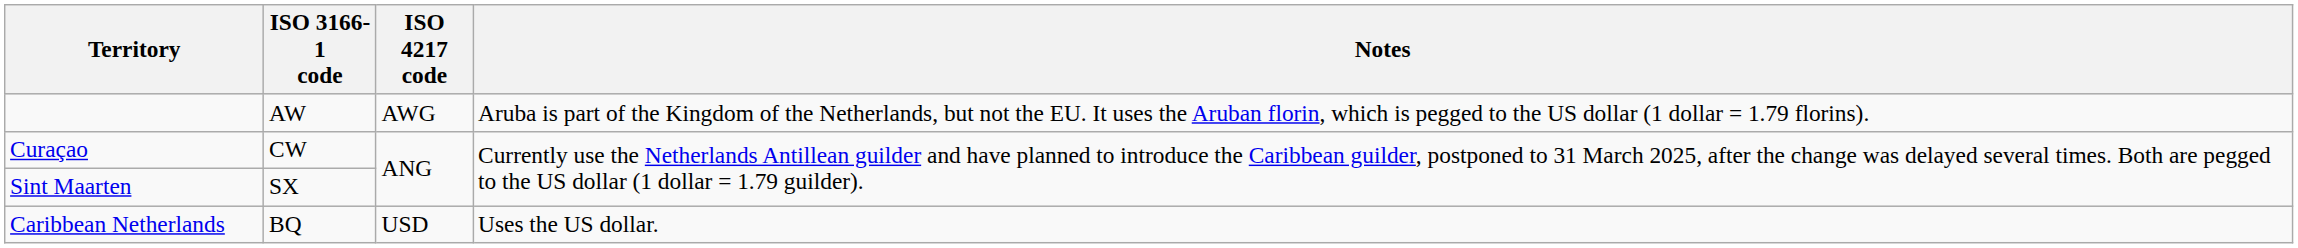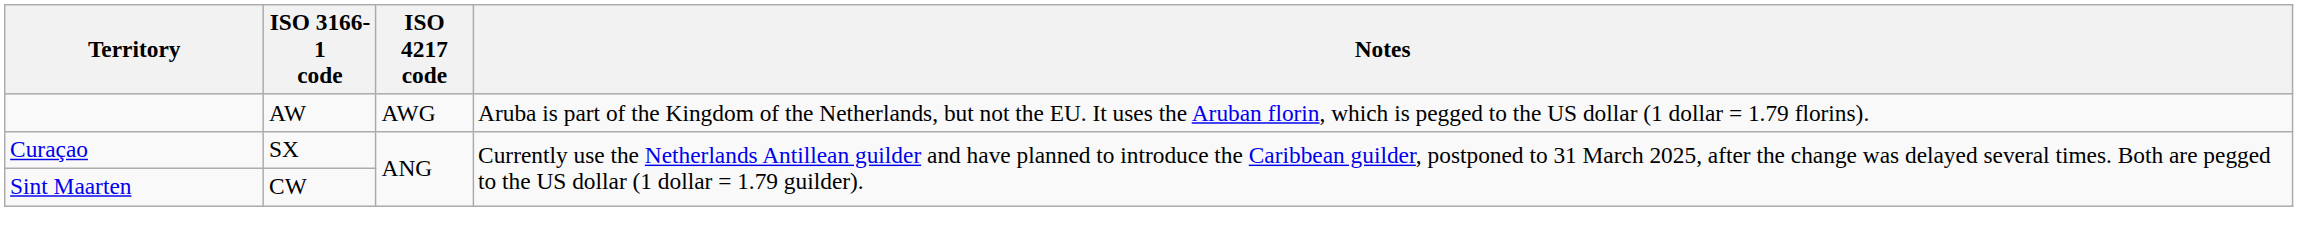 <table class="wikitable">
 <tr>
 <th width=170>Territory</th>
 <th>ISO 3166-1<br>code</th>
 <th>ISO 4217<br>code</th>
 <th>Notes</th>
 </tr>
 <tr>
 <td></td>
 <td>AW</td>
 <td>AWG</td>
 <td>Aruba is part of the Kingdom of the Netherlands, but not the EU. It uses the <a href='#'>Aruban florin</a>, which is pegged to the US dollar (1 dollar = 1.79 florins).</td>
 </tr>
 <tr>
 <td> <a href='#'>Curaçao</a></td>
-<td>CW</td>
+<td>SX</td>
 <td rowspan=2>ANG</td>
 <td rowspan=2>Currently use the <a href='#'>Netherlands Antillean guilder</a> and have planned to introduce the <a href='#'>Caribbean guilder</a>, postponed to 31 March 2025, after the change was delayed several times. Both are pegged to the US dollar (1 dollar = 1.79 guilder).</td>
 </tr>
 <tr>
 <td> <a href='#'>Sint Maarten</a></td>
-<td>SX</td>
-</tr>
-<tr>
-<td> <a href='#'>Caribbean Netherlands</a></td>
-<td>BQ</td>
-<td>USD</td>
-<td>Uses the US dollar.</td>
+<td>CW</td>
 </tr>
 </table>
